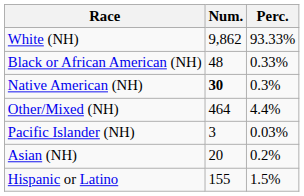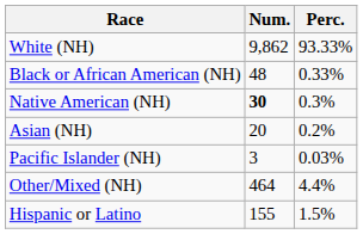 <table class="wikitable">
 <tr>
 <th>Race</th>
 <th>Num.</th>
 <th>Perc.</th>
 </tr>
 <tr>
 <td><a href='#'>White</a> (NH)</td>
 <td>9,862</td>
 <td>93.33%</td>
 </tr>
 <tr>
 <td><a href='#'>Black or African American</a> (NH)</td>
 <td>48</td>
 <td>0.33%</td>
 </tr>
 <tr>
 <td><a href='#'>Native American</a> (NH)</td>
 <td><strong>30</strong></td>
 <td>0.3%</td>
 </tr>
 <tr>
-<td><a href='#'>Other/Mixed</a> (NH)</td>
-<td>464</td>
-<td>4.4%</td>
+<td><a href='#'>Asian</a> (NH)</td>
+<td>20</td>
+<td>0.2%</td>
 </tr>
 <tr>
 <td><a href='#'>Pacific Islander</a> (NH)</td>
 <td>3</td>
 <td>0.03%</td>
 </tr>
 <tr>
-<td><a href='#'>Asian</a> (NH)</td>
-<td>20</td>
-<td>0.2%</td>
+<td><a href='#'>Other/Mixed</a> (NH)</td>
+<td>464</td>
+<td>4.4%</td>
 </tr>
 <tr>
 <td><a href='#'>Hispanic</a> or <a href='#'>Latino</a></td>
 <td>155</td>
 <td>1.5%</td>
 </tr>
 </table>
